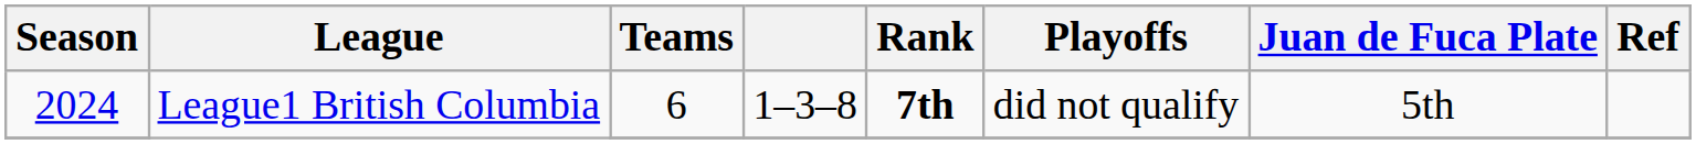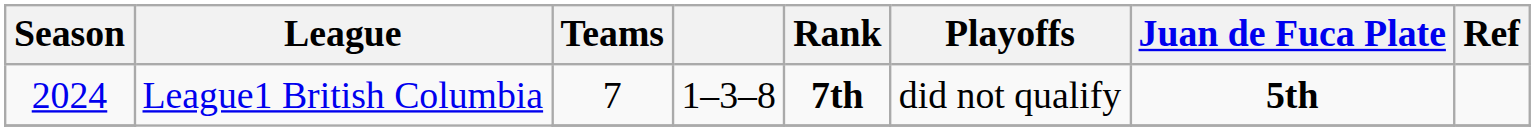 <table class="wikitable" style="text-align: center;">
 <tr>
 <th>Season</th>
 <th>League</th>
 <th>Teams</th>
 <th></th>
 <th>Rank</th>
 <th>Playoffs</th>
 <th><a href='#'>Juan de Fuca Plate</a></th>
 <th>Ref</th>
 </tr>
 <tr>
 <td><a href='#'>2024</a></td>
 <td rowspan="2"><a href='#'>League1 British Columbia</a></td>
-<td>6</td>
+<td>7</td>
 <td>1–3–8</td>
 <td><strong>7th</strong></td>
 <td>did not qualify</td>
-<td>5th</td>
+<td><strong>5th</strong></td>
 <td></td>
 </tr>
 <tr>
 </tr>
 </table>
